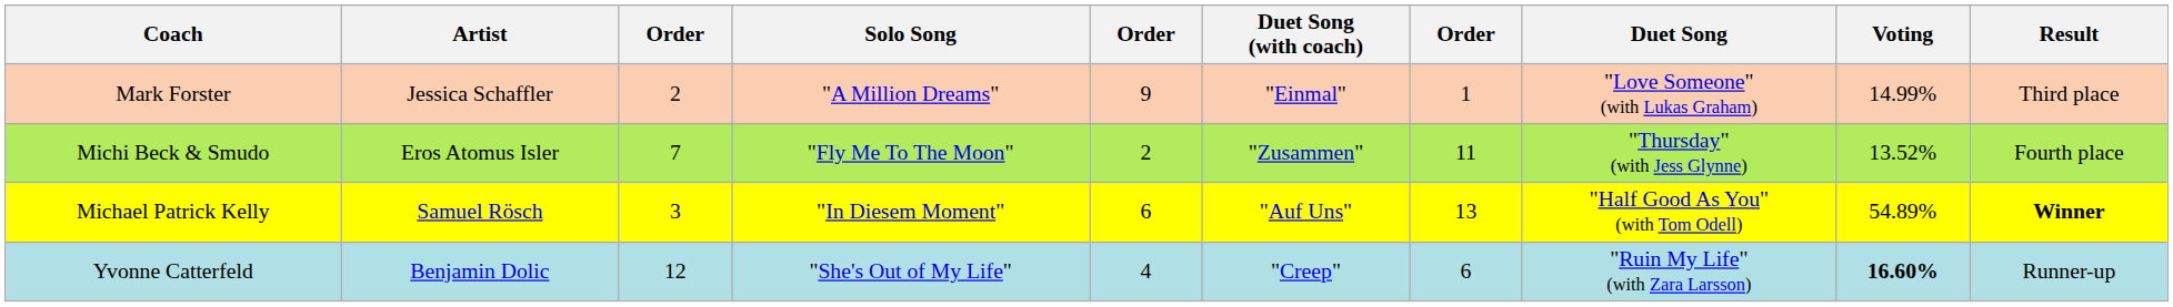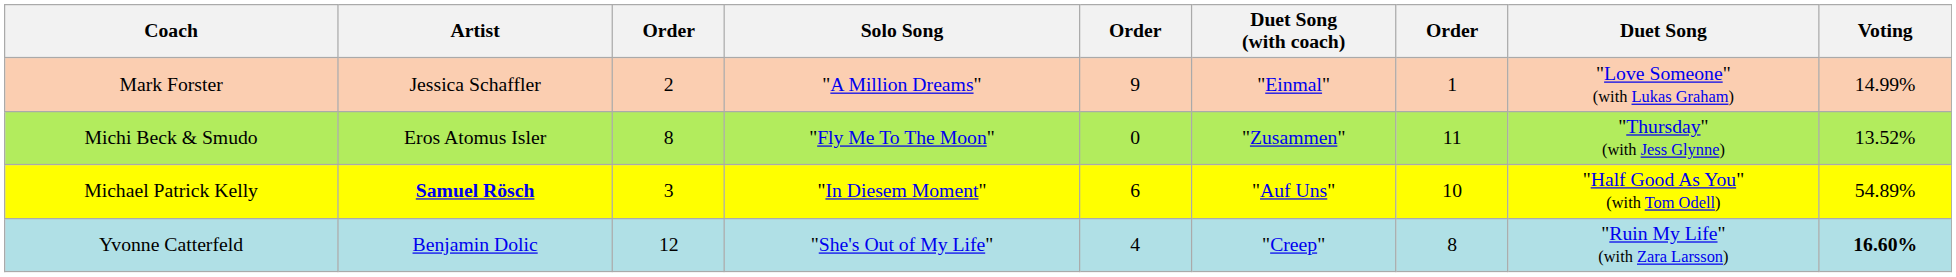 <table class="wikitable" style="text-align:center; width:100%;">
 <tr>
 <th>Coach</th>
 <th>Artist</th>
 <th>Order</th>
 <th>Solo Song</th>
 <th>Order</th>
 <th>Duet Song<br>(with coach)</th>
 <th>Order</th>
 <th>Duet Song<br></th>
 <th>Voting</th>
-<th>Result</th>
 </tr>
 <tr bgcolor="#FBCEB1">
 <td>Mark Forster</td>
 <td>Jessica Schaffler</td>
 <td>2</td>
 <td>"<a href='#'>A Million Dreams</a>"</td>
 <td>9</td>
 <td>"<a href='#'>Einmal</a>"</td>
 <td>1</td>
 <td>"<a href='#'>Love Someone</a>"<br><small>(with <a href='#'>Lukas Graham</a>)</small></td>
 <td>14.99%</td>
-<td>Third place</td>
 </tr>
 <tr bgcolor="#B2EC5D">
 <td>Michi Beck & Smudo</td>
 <td>Eros Atomus Isler</td>
-<td>7</td>
+<td>8</td>
 <td>"<a href='#'>Fly Me To The Moon</a>"</td>
-<td>2</td>
+<td>0</td>
 <td>"<a href='#'>Zusammen</a>"</td>
 <td>11</td>
 <td>"<a href='#'>Thursday</a>"<br><small>(with <a href='#'>Jess Glynne</a>)</small></td>
 <td>13.52%</td>
-<td>Fourth place</td>
 </tr>
 <tr bgcolor="yellow">
 <td>Michael Patrick Kelly</td>
-<td><a href='#'>Samuel Rösch</a></td>
+<td><strong><a href='#'>Samuel Rösch</a></strong></td>
 <td>3</td>
 <td>"<a href='#'>In Diesem Moment</a>"</td>
 <td>6</td>
 <td>"<a href='#'>Auf Uns</a>"</td>
-<td>13</td>
+<td>10</td>
 <td>"<a href='#'>Half Good As You</a>"<br><small>(with <a href='#'>Tom Odell</a>)</small></td>
 <td>54.89%</td>
-<td><strong>Winner</strong></td>
 </tr>
 <tr bgcolor="#B0E0E6">
 <td>Yvonne Catterfeld</td>
 <td><a href='#'>Benjamin Dolic</a></td>
 <td>12</td>
 <td>"<a href='#'>She's Out of My Life</a>"</td>
 <td>4</td>
 <td>"<a href='#'>Creep</a>"</td>
-<td>6</td>
+<td>8</td>
 <td>"<a href='#'>Ruin My Life</a>"<br><small>(with <a href='#'>Zara Larsson</a>)</small></td>
 <td><strong>16.60%</strong></td>
-<td>Runner-up</td>
 </tr>
 </table>
